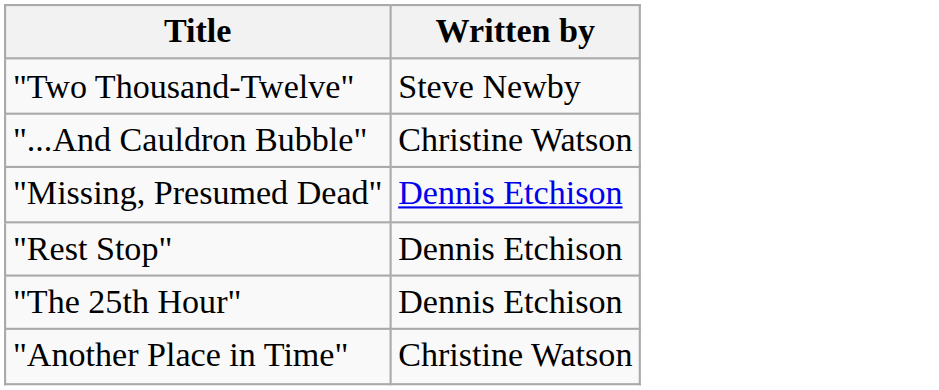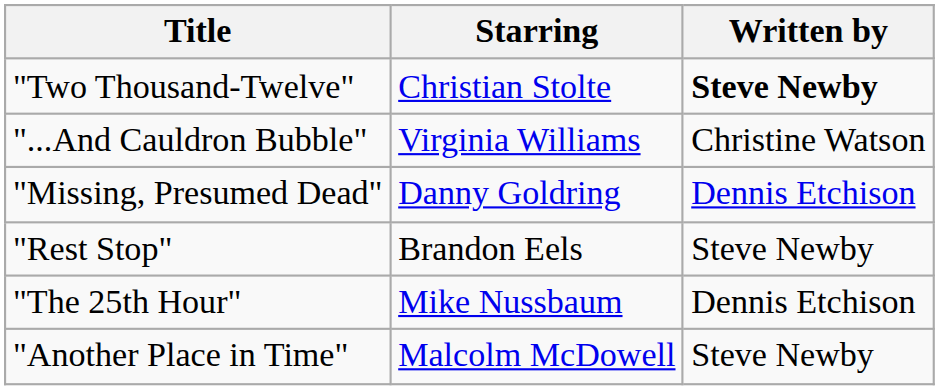 <table class="wikitable">
 <tr>
 <th>Title</th>
+<th>Starring</th>
 <th>Written by</th>
 </tr>
 <tr>
 <td>"Two Thousand-Twelve"</td>
-<td>Steve Newby</td>
+<td><a href='#'>Christian Stolte</a></td>
+<td><strong>Steve Newby</strong></td>
 </tr>
 <tr>
 <td>"...And Cauldron Bubble"</td>
+<td><a href='#'>Virginia Williams</a></td>
 <td>Christine Watson</td>
 </tr>
 <tr>
 <td>"Missing, Presumed Dead"</td>
+<td><a href='#'>Danny Goldring</a></td>
 <td><a href='#'>Dennis Etchison</a></td>
 </tr>
 <tr>
 <td>"Rest Stop"</td>
-<td>Dennis Etchison</td>
+<td>Brandon Eels</td>
+<td>Steve Newby</td>
 </tr>
 <tr>
 <td>"The 25th Hour"</td>
+<td><a href='#'>Mike Nussbaum</a></td>
 <td>Dennis Etchison</td>
 </tr>
 <tr>
 <td>"Another Place in Time"</td>
-<td>Christine Watson</td>
+<td><a href='#'>Malcolm McDowell</a></td>
+<td>Steve Newby</td>
 </tr>
 </table>
